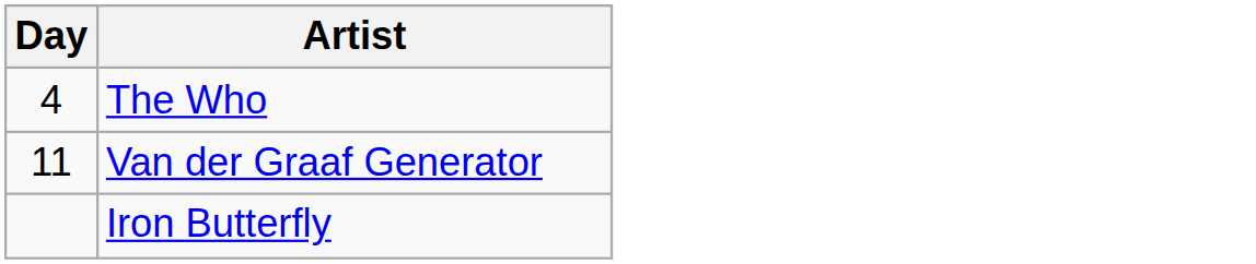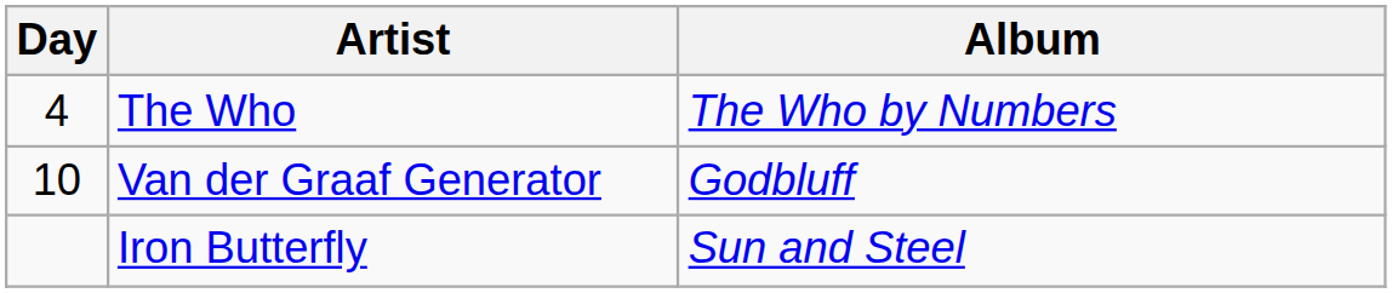 <table class="wikitable" border="1">
 <tr>
 <th>Day</th>
 <th width="200">Artist</th>
+<th width="250">Album</th>
 </tr>
 <tr>
 <td style="text-align:center;" rowspan="1">4</td>
 <td><a href='#'>The Who</a></td>
+<td><em><a href='#'>The Who by Numbers</a></em></td>
 </tr>
 <tr>
-<td style="text-align:center;" rowspan="1">11</td>
+<td style="text-align:center;" rowspan="1">10</td>
 <td><a href='#'>Van der Graaf Generator</a></td>
+<td><em><a href='#'>Godbluff</a></em></td>
 </tr>
 <tr>
 <td style="text-align:center;" rowspan="1"></td>
 <td><a href='#'>Iron Butterfly</a></td>
+<td><em><a href='#'>Sun and Steel</a></em></td>
 </tr>
 </table>
